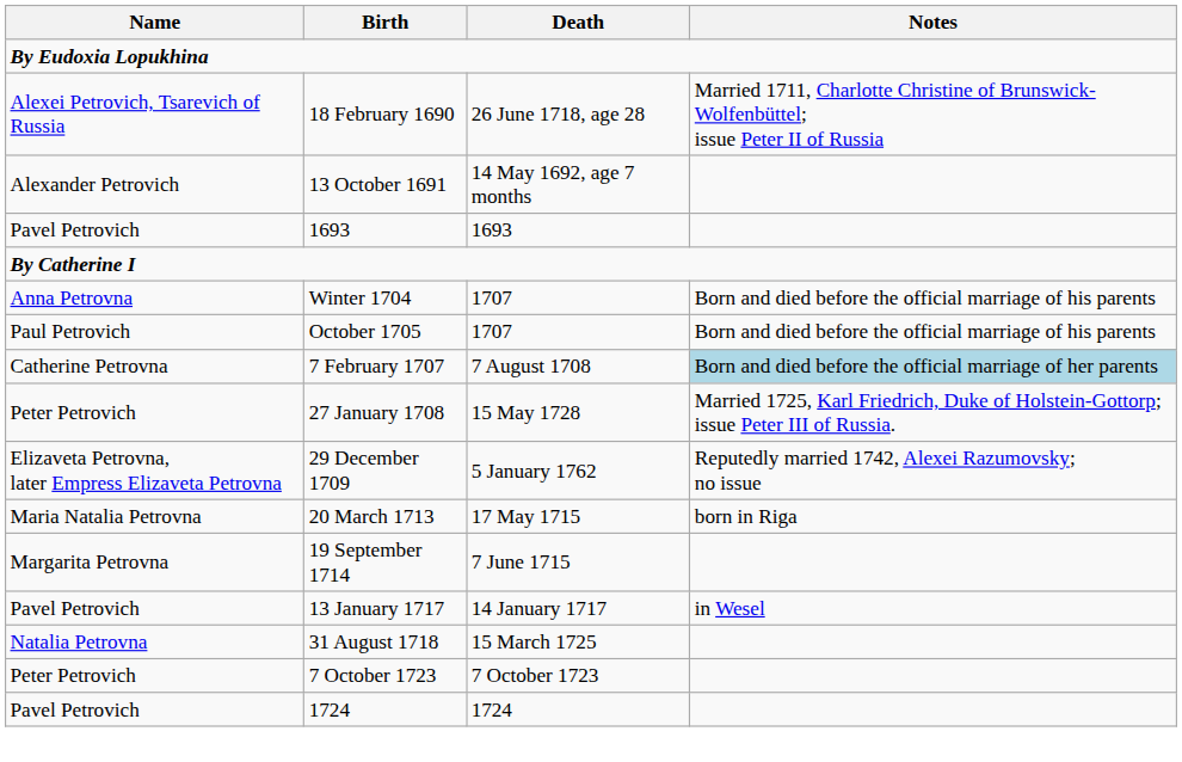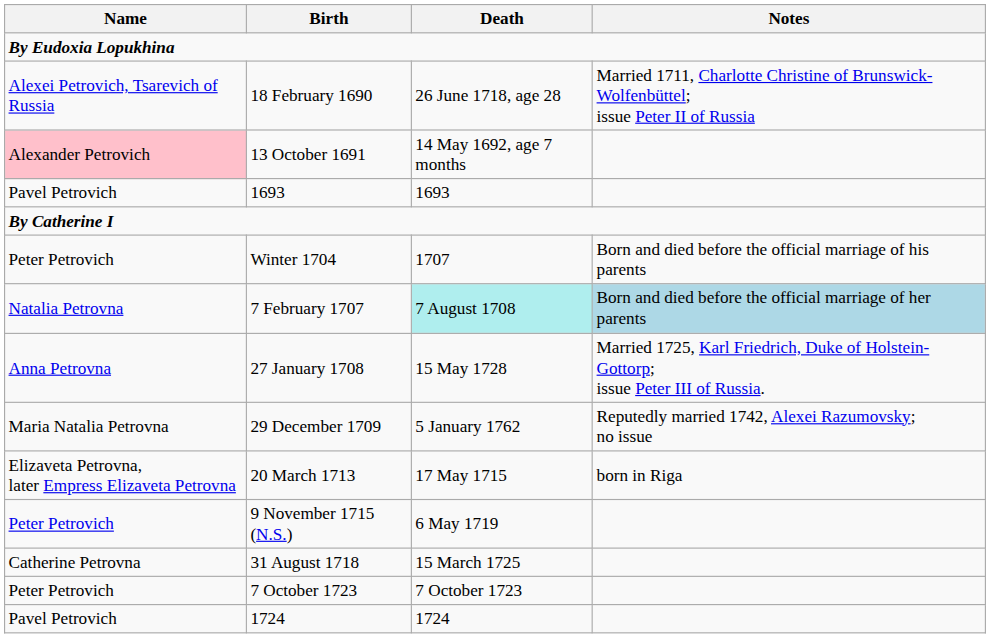 <table class="wikitable" style="font-size:95%">
 <tr>
 <th>Name</th>
 <th>Birth</th>
 <th>Death</th>
 <th>Notes</th>
 </tr>
 <tr>
 <td colspan=4><strong><em>By Eudoxia Lopukhina</em></strong></td>
 </tr>
 <tr>
 <td><a href='#'>Alexei Petrovich, Tsarevich of Russia</a></td>
 <td>18 February 1690</td>
 <td>26 June 1718, age 28</td>
 <td>Married 1711, <a href='#'>Charlotte Christine of Brunswick-Wolfenbüttel</a>;<br>issue <a href='#'>Peter II of Russia</a></td>
 </tr>
 <tr>
-<td>Alexander Petrovich</td>
+<td style="background: pink;">Alexander Petrovich</td>
 <td>13 October 1691</td>
 <td>14 May 1692, age 7 months</td>
 <td> </td>
 </tr>
 <tr>
 <td>Pavel Petrovich</td>
 <td>1693</td>
 <td>1693</td>
 <td> </td>
 </tr>
 <tr>
 <td colspan=4><strong><em>By Catherine I</em></strong></td>
 </tr>
 <tr>
-<td><a href='#'>Anna Petrovna</a></td>
+<td>Peter Petrovich</td>
 <td>Winter 1704</td>
 <td>1707</td>
 <td>Born and died before the official marriage of his parents</td>
 </tr>
 <tr>
-<td>Paul Petrovich</td>
-<td>October 1705</td>
-<td>1707</td>
-<td>Born and died before the official marriage of his parents</td>
-</tr>
-<tr>
-<td>Catherine Petrovna</td>
+<td><a href='#'>Natalia Petrovna</a></td>
 <td>7 February 1707</td>
-<td>7 August 1708</td>
+<td style="background: paleturquoise;">7 August 1708</td>
 <td style="background: lightblue;">Born and died before the official marriage of her parents</td>
 </tr>
 <tr>
-<td>Peter Petrovich</td>
+<td><a href='#'>Anna Petrovna</a></td>
 <td>27 January 1708</td>
 <td>15 May 1728</td>
 <td>Married 1725, <a href='#'>Karl Friedrich, Duke of Holstein-Gottorp</a>; <br>issue <a href='#'>Peter III of Russia</a>.</td>
 </tr>
 <tr>
-<td>Elizaveta Petrovna,<br>later <a href='#'>Empress Elizaveta Petrovna</a></td>
+<td>Maria Natalia Petrovna</td>
 <td>29 December 1709</td>
 <td>5 January 1762</td>
 <td>Reputedly married 1742, <a href='#'>Alexei Razumovsky</a>;<br> no issue</td>
 </tr>
 <tr>
-<td>Maria Natalia Petrovna</td>
+<td>Elizaveta Petrovna,<br>later <a href='#'>Empress Elizaveta Petrovna</a></td>
 <td>20 March 1713</td>
 <td>17 May 1715</td>
 <td>born in Riga</td>
 </tr>
 <tr>
-<td>Margarita Petrovna</td>
-<td>19 September 1714</td>
-<td>7 June 1715</td>
+<td><a href='#'>Peter Petrovich</a></td>
+<td>9 November 1715 (<a href='#'>N.S.</a>)</td>
+<td>6 May 1719</td>
 <td></td>
 </tr>
 <tr>
-<td>Pavel Petrovich</td>
-<td>13 January 1717</td>
-<td>14 January 1717</td>
-<td>in <a href='#'>Wesel</a></td>
-</tr>
-<tr>
-<td><a href='#'>Natalia Petrovna</a></td>
+<td>Catherine Petrovna</td>
 <td>31 August 1718</td>
 <td>15 March 1725</td>
 <td></td>
 </tr>
 <tr>
 <td>Peter Petrovich</td>
 <td>7 October 1723</td>
 <td>7 October 1723</td>
 <td></td>
 </tr>
 <tr>
 <td>Pavel Petrovich</td>
 <td>1724</td>
 <td>1724</td>
 <td></td>
 </tr>
 </table>
